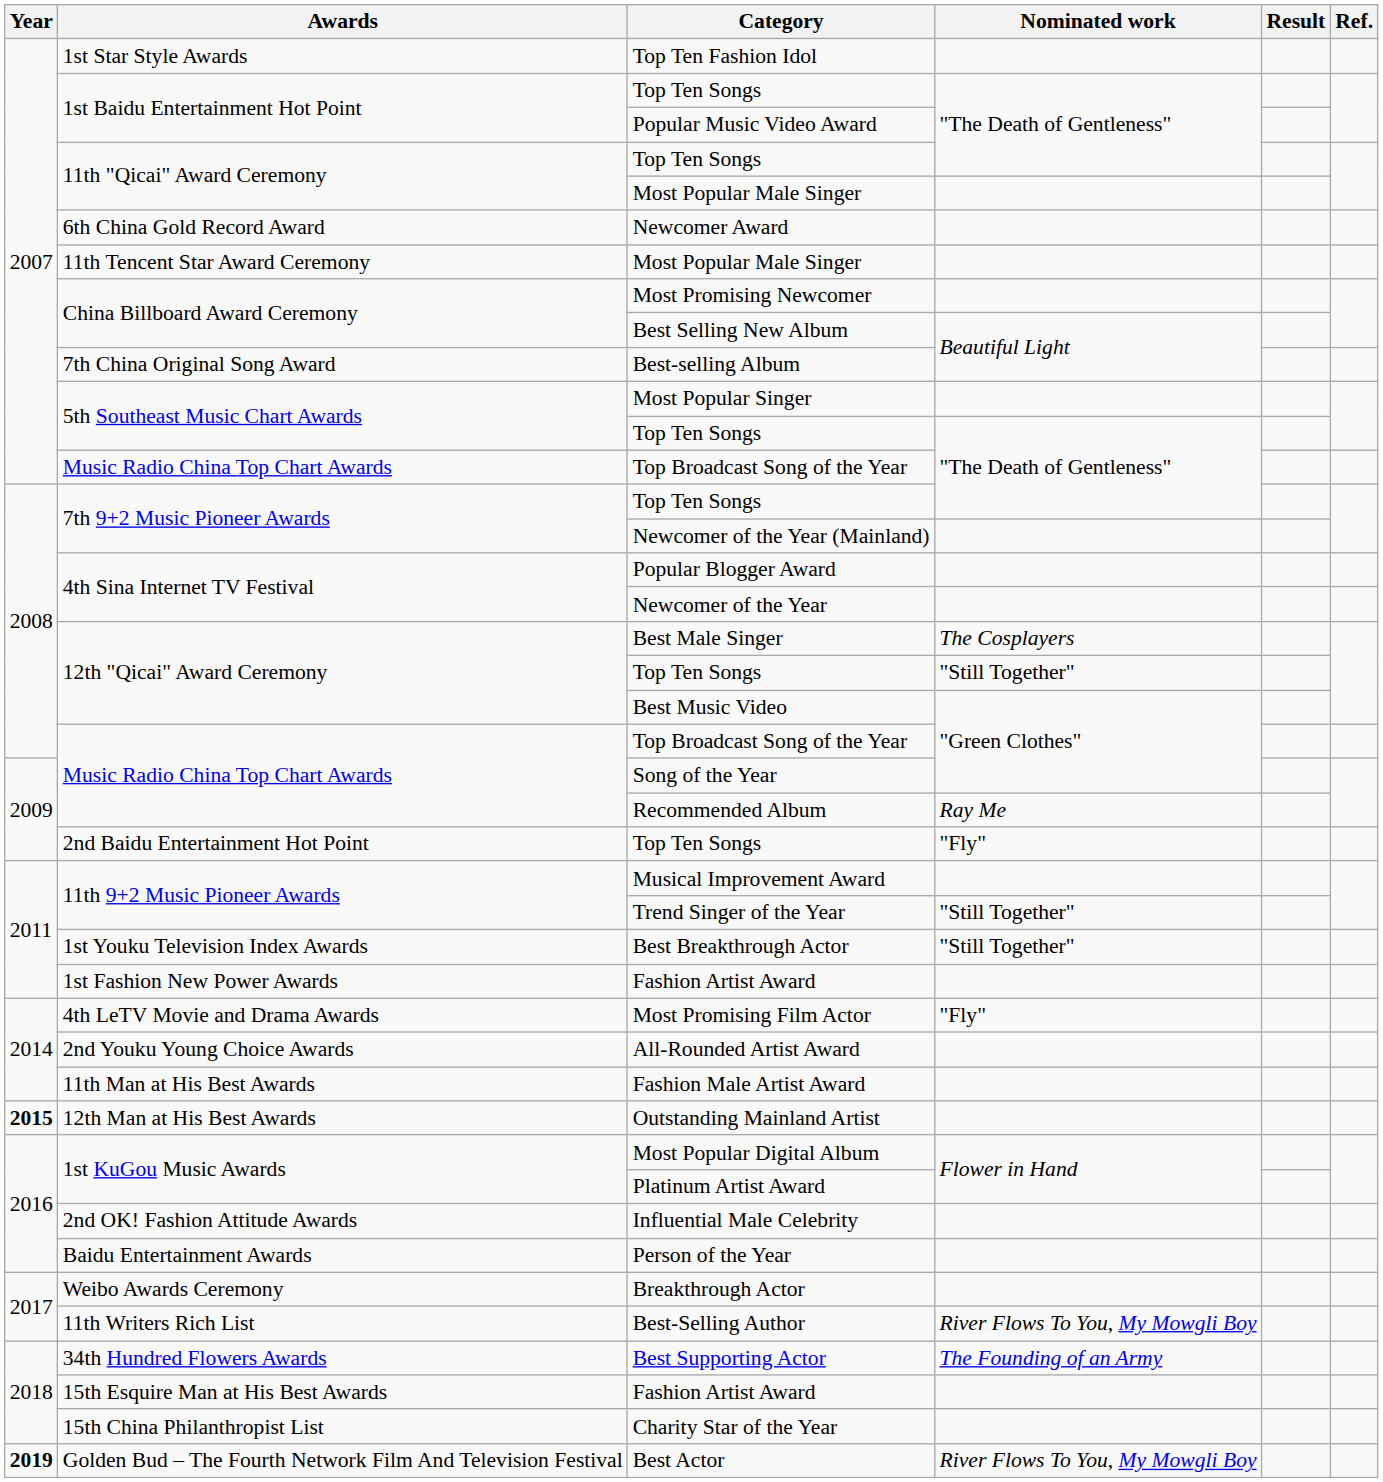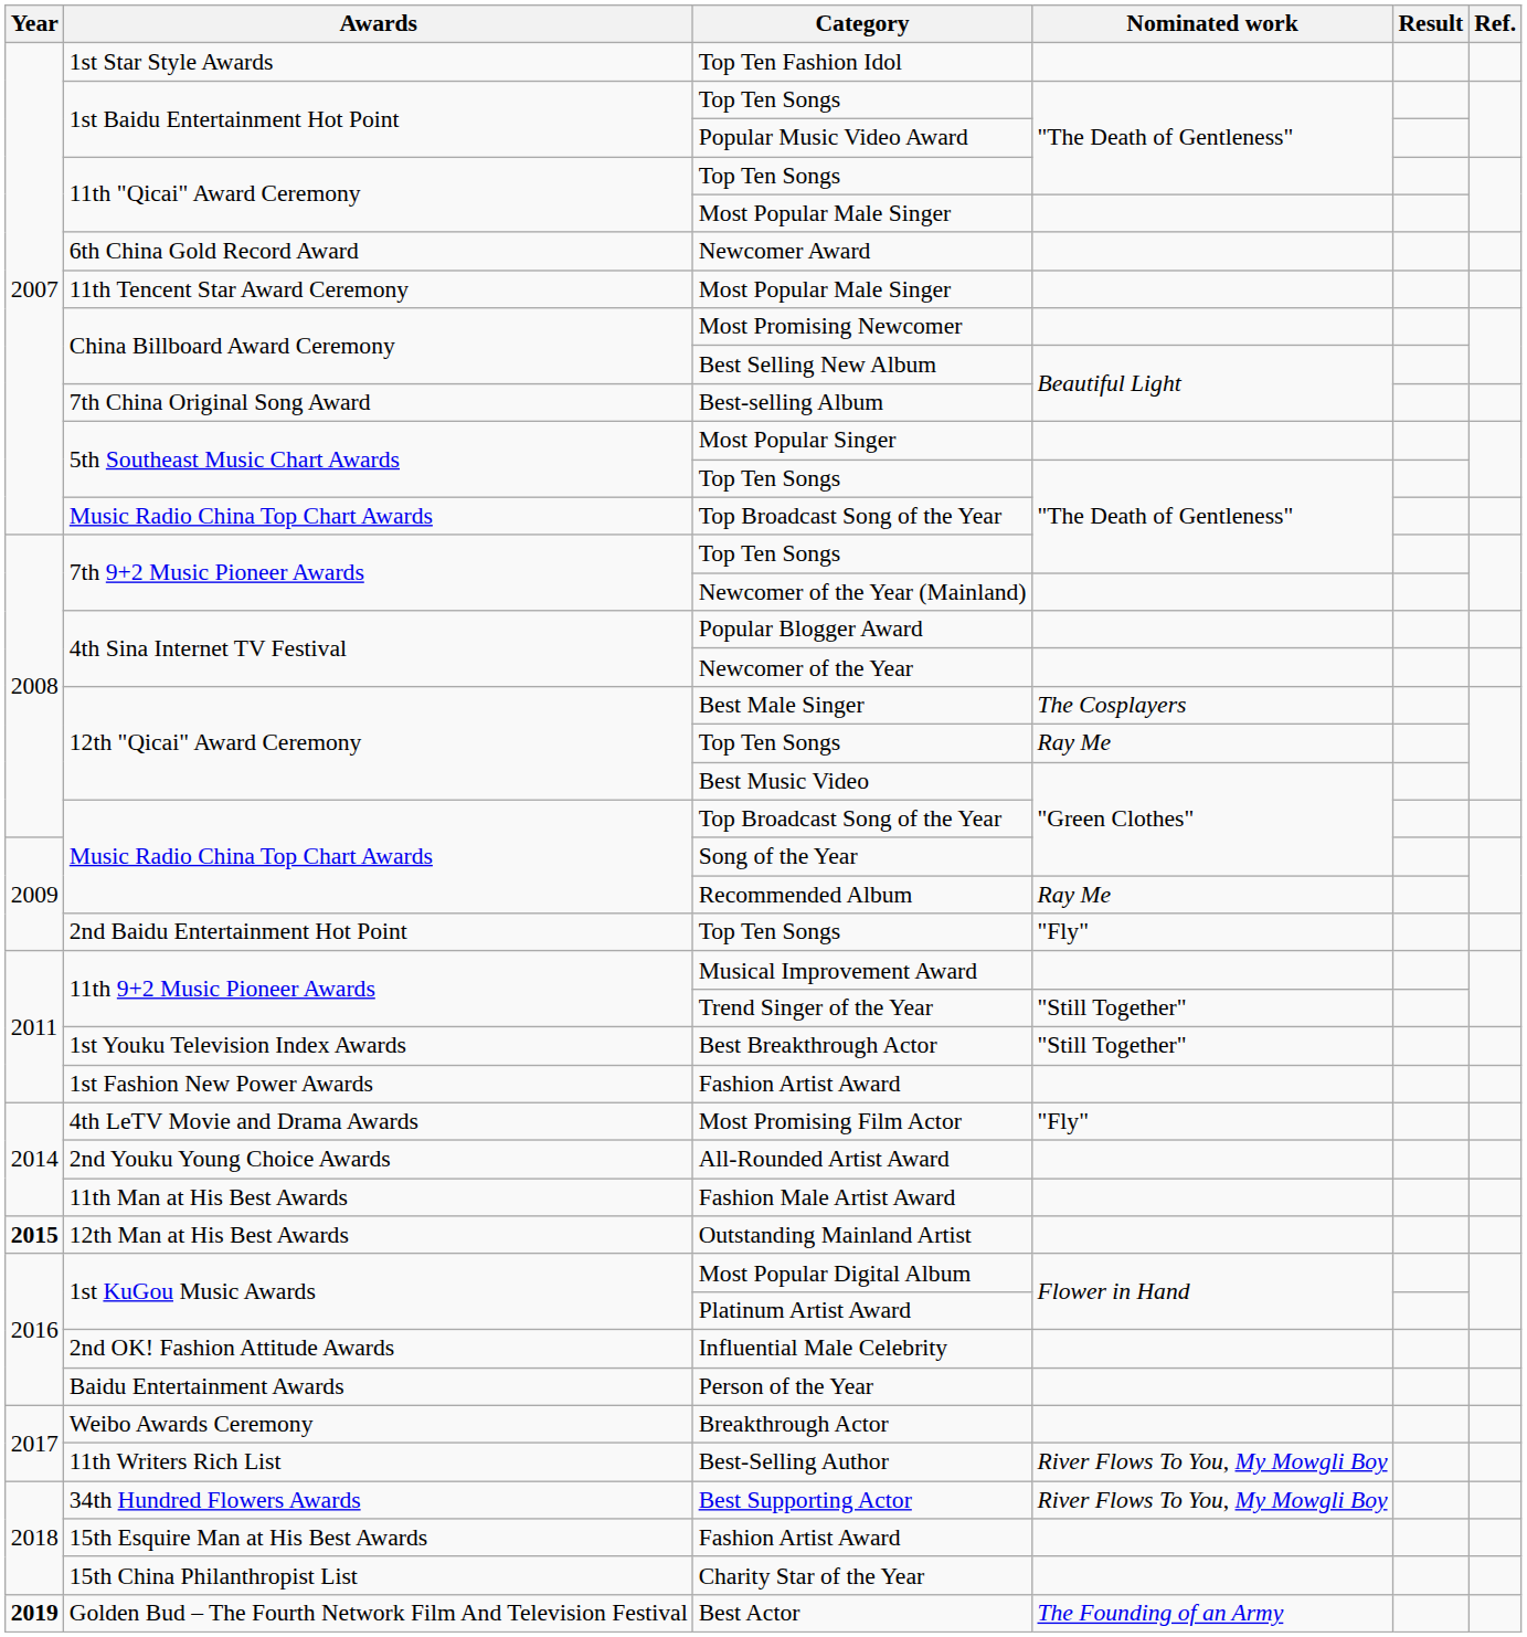 <table class="wikitable">
 <tr>
 <th>Year</th>
 <th>Awards</th>
 <th>Category</th>
 <th>Nominated work</th>
 <th>Result</th>
 <th>Ref.</th>
 </tr>
 <tr>
 <td rowspan=13>2007</td>
 <td>1st Star Style Awards</td>
 <td>Top Ten Fashion Idol</td>
 <td></td>
 <td></td>
 <td></td>
 </tr>
 <tr>
 <td rowspan=2>1st Baidu Entertainment Hot Point</td>
 <td>Top Ten Songs</td>
 <td rowspan=3>"The Death of Gentleness"</td>
 <td></td>
 <td rowspan=2></td>
 </tr>
 <tr>
 <td>Popular Music Video Award</td>
 <td></td>
 </tr>
 <tr>
 <td rowspan=2>11th "Qicai" Award Ceremony</td>
 <td>Top Ten Songs</td>
 <td></td>
 <td rowspan=2></td>
 </tr>
 <tr>
 <td>Most Popular Male Singer</td>
 <td></td>
 <td></td>
 </tr>
 <tr>
 <td>6th China Gold Record Award</td>
 <td>Newcomer Award</td>
 <td></td>
 <td></td>
 <td></td>
 </tr>
 <tr>
 <td>11th Tencent Star Award Ceremony</td>
 <td>Most Popular Male Singer</td>
 <td></td>
 <td></td>
 <td></td>
 </tr>
 <tr>
 <td rowspan=2>China Billboard Award Ceremony</td>
 <td>Most Promising Newcomer</td>
 <td></td>
 <td></td>
 <td rowspan=2></td>
 </tr>
 <tr>
 <td>Best Selling New Album</td>
 <td rowspan=2><em>Beautiful Light</em></td>
 <td></td>
 </tr>
 <tr>
 <td>7th China Original Song Award</td>
 <td>Best-selling Album</td>
 <td></td>
 <td></td>
 </tr>
 <tr>
 <td rowspan=2>5th <a href='#'>Southeast Music Chart Awards</a></td>
 <td>Most Popular Singer</td>
 <td></td>
 <td></td>
 <td rowspan=2></td>
 </tr>
 <tr>
 <td>Top Ten Songs</td>
 <td rowspan=3>"The Death of Gentleness"</td>
 <td></td>
 </tr>
 <tr>
 <td><a href='#'>Music Radio China Top Chart Awards</a></td>
 <td>Top Broadcast Song of the Year</td>
 <td></td>
 <td></td>
 </tr>
 <tr>
 <td rowspan=8>2008</td>
 <td rowspan=2>7th <a href='#'>9+2 Music Pioneer Awards</a></td>
 <td>Top Ten Songs</td>
 <td></td>
 <td rowspan=2></td>
 </tr>
 <tr>
 <td>Newcomer of the Year (Mainland)</td>
 <td></td>
 <td></td>
 </tr>
 <tr>
 <td rowspan=2>4th Sina Internet TV Festival</td>
 <td>Popular Blogger Award</td>
 <td></td>
 <td></td>
 <td></td>
 </tr>
 <tr>
 <td>Newcomer of the Year</td>
 <td></td>
 <td></td>
 <td></td>
 </tr>
 <tr>
 <td rowspan=3>12th "Qicai" Award Ceremony</td>
 <td>Best Male Singer</td>
 <td><em>The Cosplayers</em></td>
 <td></td>
 <td rowspan=3></td>
 </tr>
 <tr>
 <td>Top Ten Songs</td>
-<td>"Still Together"</td>
+<td><em>Ray Me</em></td>
 <td></td>
 </tr>
 <tr>
 <td>Best Music Video</td>
 <td rowspan=3>"Green Clothes"</td>
 <td></td>
 </tr>
 <tr>
 <td rowspan=3><a href='#'>Music Radio China Top Chart Awards</a></td>
 <td>Top Broadcast Song of the Year</td>
 <td></td>
 <td></td>
 </tr>
 <tr>
 <td rowspan=3>2009</td>
 <td>Song of the Year</td>
 <td></td>
 <td rowspan=2></td>
 </tr>
 <tr>
 <td>Recommended Album</td>
 <td><em>Ray Me</em></td>
 <td></td>
 </tr>
 <tr>
 <td>2nd Baidu Entertainment Hot Point</td>
 <td>Top Ten Songs</td>
 <td>"Fly"</td>
 <td></td>
 <td></td>
 </tr>
 <tr>
 <td rowspan=4>2011</td>
 <td rowspan=2>11th <a href='#'>9+2 Music Pioneer Awards</a></td>
 <td>Musical Improvement Award</td>
 <td></td>
 <td></td>
 <td rowspan=2></td>
 </tr>
 <tr>
 <td>Trend Singer of the Year</td>
 <td>"Still Together"</td>
 <td></td>
 </tr>
 <tr>
 <td>1st Youku Television Index Awards</td>
 <td>Best Breakthrough Actor</td>
 <td>"Still Together"</td>
 <td></td>
 <td></td>
 </tr>
 <tr>
 <td>1st Fashion New Power Awards</td>
 <td>Fashion Artist Award</td>
 <td></td>
 <td></td>
 <td></td>
 </tr>
 <tr>
 <td rowspan=3>2014</td>
 <td>4th LeTV Movie and Drama Awards</td>
 <td>Most Promising Film Actor</td>
 <td>"Fly"</td>
 <td></td>
 <td></td>
 </tr>
 <tr>
 <td>2nd Youku Young Choice Awards</td>
 <td>All-Rounded Artist Award</td>
 <td></td>
 <td></td>
 <td></td>
 </tr>
 <tr>
 <td>11th Man at His Best Awards</td>
 <td>Fashion Male Artist Award</td>
 <td></td>
 <td></td>
 <td></td>
 </tr>
 <tr>
 <td><strong>2015</strong></td>
 <td>12th Man at His Best Awards</td>
 <td>Outstanding Mainland Artist</td>
 <td></td>
 <td></td>
 <td></td>
 </tr>
 <tr>
 <td rowspan=4>2016</td>
 <td rowspan=2>1st <a href='#'>KuGou</a> Music Awards</td>
 <td>Most Popular Digital Album</td>
 <td rowspan=2><em>Flower in Hand</em></td>
 <td></td>
 <td rowspan=2></td>
 </tr>
 <tr>
 <td>Platinum Artist Award</td>
 <td></td>
 </tr>
 <tr>
 <td>2nd OK! Fashion Attitude Awards</td>
 <td>Influential Male Celebrity</td>
 <td></td>
 <td></td>
 <td></td>
 </tr>
 <tr>
 <td>Baidu Entertainment Awards</td>
 <td>Person of the Year</td>
 <td></td>
 <td></td>
 <td></td>
 </tr>
 <tr>
 <td rowspan=2>2017</td>
 <td>Weibo Awards Ceremony</td>
 <td>Breakthrough Actor</td>
 <td></td>
 <td></td>
 <td></td>
 </tr>
 <tr>
 <td>11th Writers Rich List</td>
 <td>Best-Selling Author</td>
 <td><em>River Flows To You</em>, <em><a href='#'>My Mowgli Boy</a></em></td>
 <td></td>
 <td></td>
 </tr>
 <tr>
 <td rowspan=3>2018</td>
 <td>34th <a href='#'>Hundred Flowers Awards</a></td>
 <td><a href='#'>Best Supporting Actor</a></td>
-<td><em><a href='#'>The Founding of an Army</a></em></td>
+<td><em>River Flows To You</em>, <em><a href='#'>My Mowgli Boy</a></em></td>
 <td></td>
 <td></td>
 </tr>
 <tr>
 <td>15th Esquire Man at His Best Awards</td>
 <td>Fashion Artist Award</td>
 <td></td>
 <td></td>
 <td></td>
 </tr>
 <tr>
 <td>15th China Philanthropist List</td>
 <td>Charity Star of the Year</td>
 <td></td>
 <td></td>
 <td></td>
 </tr>
 <tr>
 <td><strong>2019</strong></td>
 <td>Golden Bud – The Fourth Network Film And Television Festival</td>
 <td>Best Actor</td>
-<td><em>River Flows To You</em>, <em><a href='#'>My Mowgli Boy</a></em></td>
+<td><em><a href='#'>The Founding of an Army</a></em></td>
 <td></td>
 <td></td>
 </tr>
 </table>
